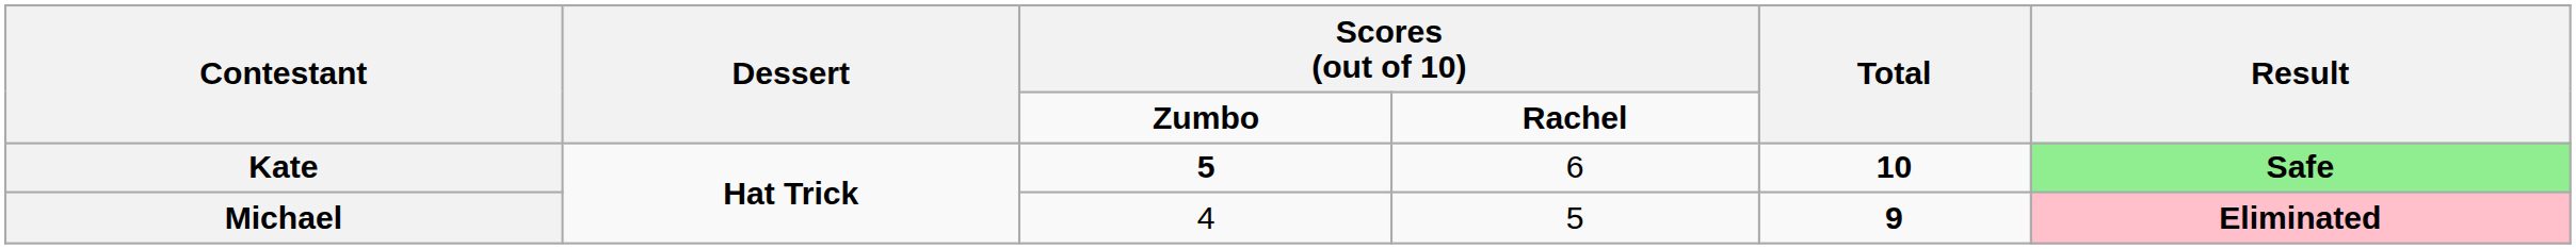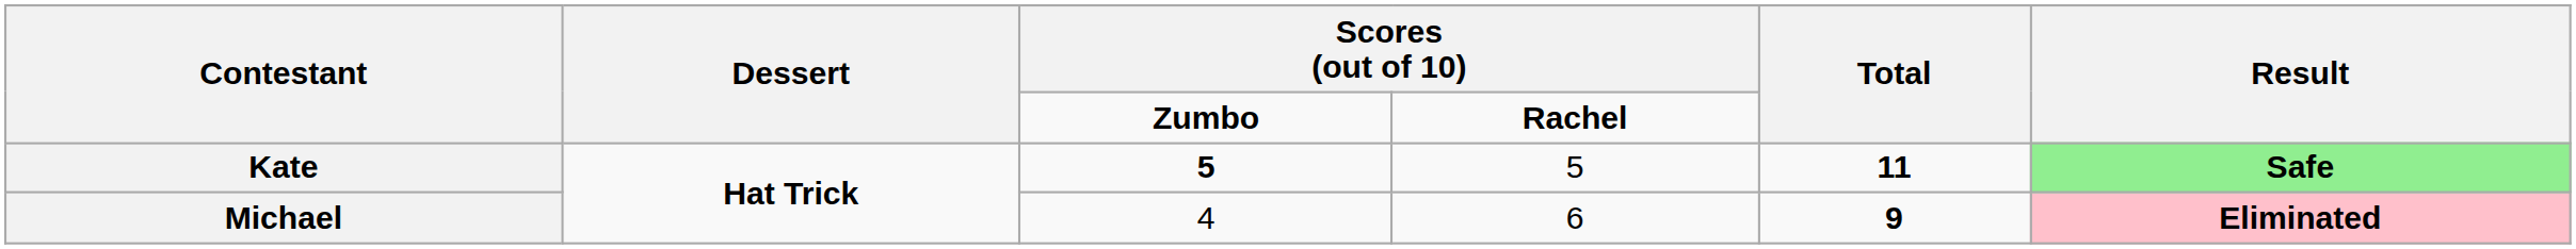 <table class="wikitable plainrowheaders" style="text-align:center; font-size:90%; width:80em;">
 <tr>
 <th rowspan="2">Contestant</th>
 <th rowspan="2">Dessert</th>
 <th colspan="2">Scores<br>(out of 10)</th>
 <th rowspan="2">Total<br></th>
 <th rowspan="2">Result</th>
 </tr>
 <tr>
 <td><strong>Zumbo</strong></td>
 <td><strong>Rachel</strong></td>
 </tr>
 <tr>
 <th>Kate</th>
 <td rowspan="2"><strong>Hat Trick</strong><br></td>
 <td><strong>5</strong></td>
-<td>6</td>
-<td><strong>10</strong></td>
+<td>5</td>
+<td><strong>11</strong></td>
 <td style="background:lightgreen;"><strong>Safe</strong></td>
 </tr>
 <tr>
 <th>Michael</th>
 <td>4</td>
-<td>5</td>
+<td>6</td>
 <td><strong>9</strong></td>
 <td style="background:pink;"><strong>Eliminated</strong></td>
 </tr>
 </table>
